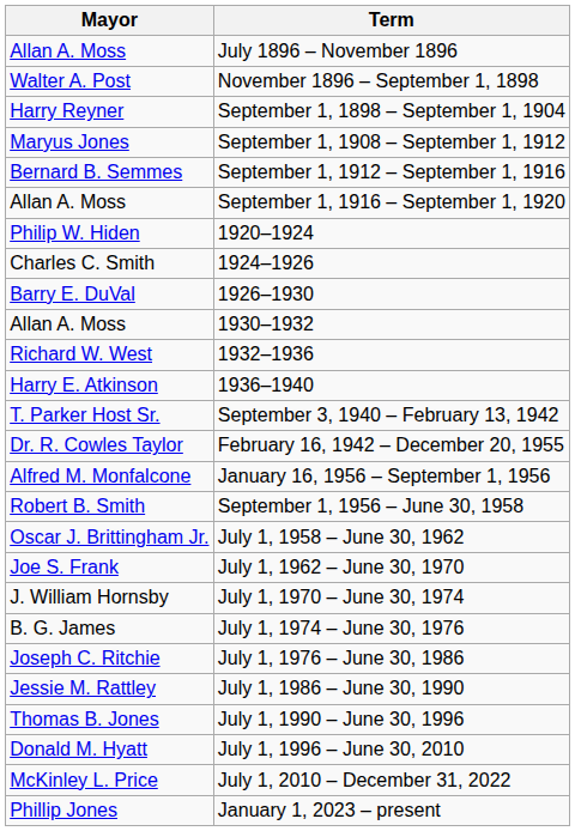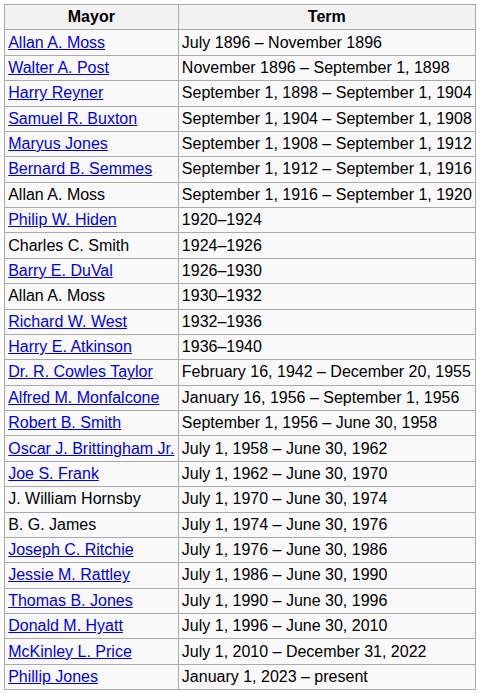 <table class="wikitable">
 <tr>
 <th>Mayor</th>
 <th>Term</th>
 </tr>
 <tr>
 <td><a href='#'>Allan A. Moss</a></td>
 <td>July 1896 – November 1896</td>
 </tr>
 <tr>
 <td><a href='#'>Walter A. Post</a></td>
 <td>November 1896 – September 1, 1898</td>
 </tr>
 <tr>
 <td><a href='#'>Harry Reyner</a></td>
 <td>September 1, 1898 – September 1, 1904</td>
+</tr>
+<tr>
+<td><a href='#'>Samuel R. Buxton</a></td>
+<td>September 1, 1904 – September 1, 1908</td>
 </tr>
 <tr>
 <td><a href='#'>Maryus Jones</a></td>
 <td>September 1, 1908 – September 1, 1912</td>
 </tr>
 <tr>
 <td><a href='#'>Bernard B. Semmes</a></td>
 <td>September 1, 1912 – September 1, 1916</td>
 </tr>
 <tr>
 <td>Allan A. Moss</td>
 <td>September 1, 1916 – September 1, 1920</td>
 </tr>
 <tr>
 <td><a href='#'>Philip W. Hiden</a></td>
 <td>1920–1924</td>
 </tr>
 <tr>
 <td>Charles C. Smith</td>
 <td>1924–1926</td>
 </tr>
 <tr>
 <td><a href='#'>Barry E. DuVal</a></td>
 <td>1926–1930</td>
 </tr>
 <tr>
 <td>Allan A. Moss</td>
 <td>1930–1932</td>
 </tr>
 <tr>
 <td><a href='#'>Richard W. West</a></td>
 <td>1932–1936</td>
 </tr>
 <tr>
 <td><a href='#'>Harry E. Atkinson</a></td>
 <td>1936–1940</td>
-</tr>
-<tr>
-<td><a href='#'>T. Parker Host Sr.</a></td>
-<td>September 3, 1940 – February 13, 1942</td>
 </tr>
 <tr>
 <td><a href='#'>Dr. R. Cowles Taylor</a></td>
 <td>February 16, 1942 – December 20, 1955</td>
 </tr>
 <tr>
 <td><a href='#'>Alfred M. Monfalcone</a></td>
 <td>January 16, 1956 – September 1, 1956</td>
 </tr>
 <tr>
 <td><a href='#'>Robert B. Smith</a></td>
 <td>September 1, 1956 – June 30, 1958</td>
 </tr>
 <tr>
 <td><a href='#'>Oscar J. Brittingham Jr.</a></td>
 <td>July 1, 1958 – June 30, 1962</td>
 </tr>
 <tr>
 <td><a href='#'>Joe S. Frank</a></td>
 <td>July 1, 1962 – June 30, 1970</td>
 </tr>
 <tr>
 <td>J. William Hornsby</td>
 <td>July 1, 1970 – June 30, 1974</td>
 </tr>
 <tr>
 <td>B. G. James</td>
 <td>July 1, 1974 – June 30, 1976</td>
 </tr>
 <tr>
 <td><a href='#'>Joseph C. Ritchie</a></td>
 <td>July 1, 1976 – June 30, 1986</td>
 </tr>
 <tr>
 <td><a href='#'>Jessie M. Rattley</a></td>
 <td>July 1, 1986 – June 30, 1990</td>
 </tr>
 <tr>
 <td><a href='#'>Thomas B. Jones</a></td>
 <td>July 1, 1990 – June 30, 1996</td>
 </tr>
 <tr>
 <td><a href='#'>Donald M. Hyatt</a></td>
 <td>July 1, 1996 – June 30, 2010</td>
 </tr>
 <tr>
 <td><a href='#'>McKinley L. Price</a></td>
 <td>July 1, 2010 – December 31, 2022</td>
 </tr>
 <tr>
 <td><a href='#'>Phillip Jones</a></td>
 <td>January 1, 2023 – present</td>
 </tr>
 </table>
